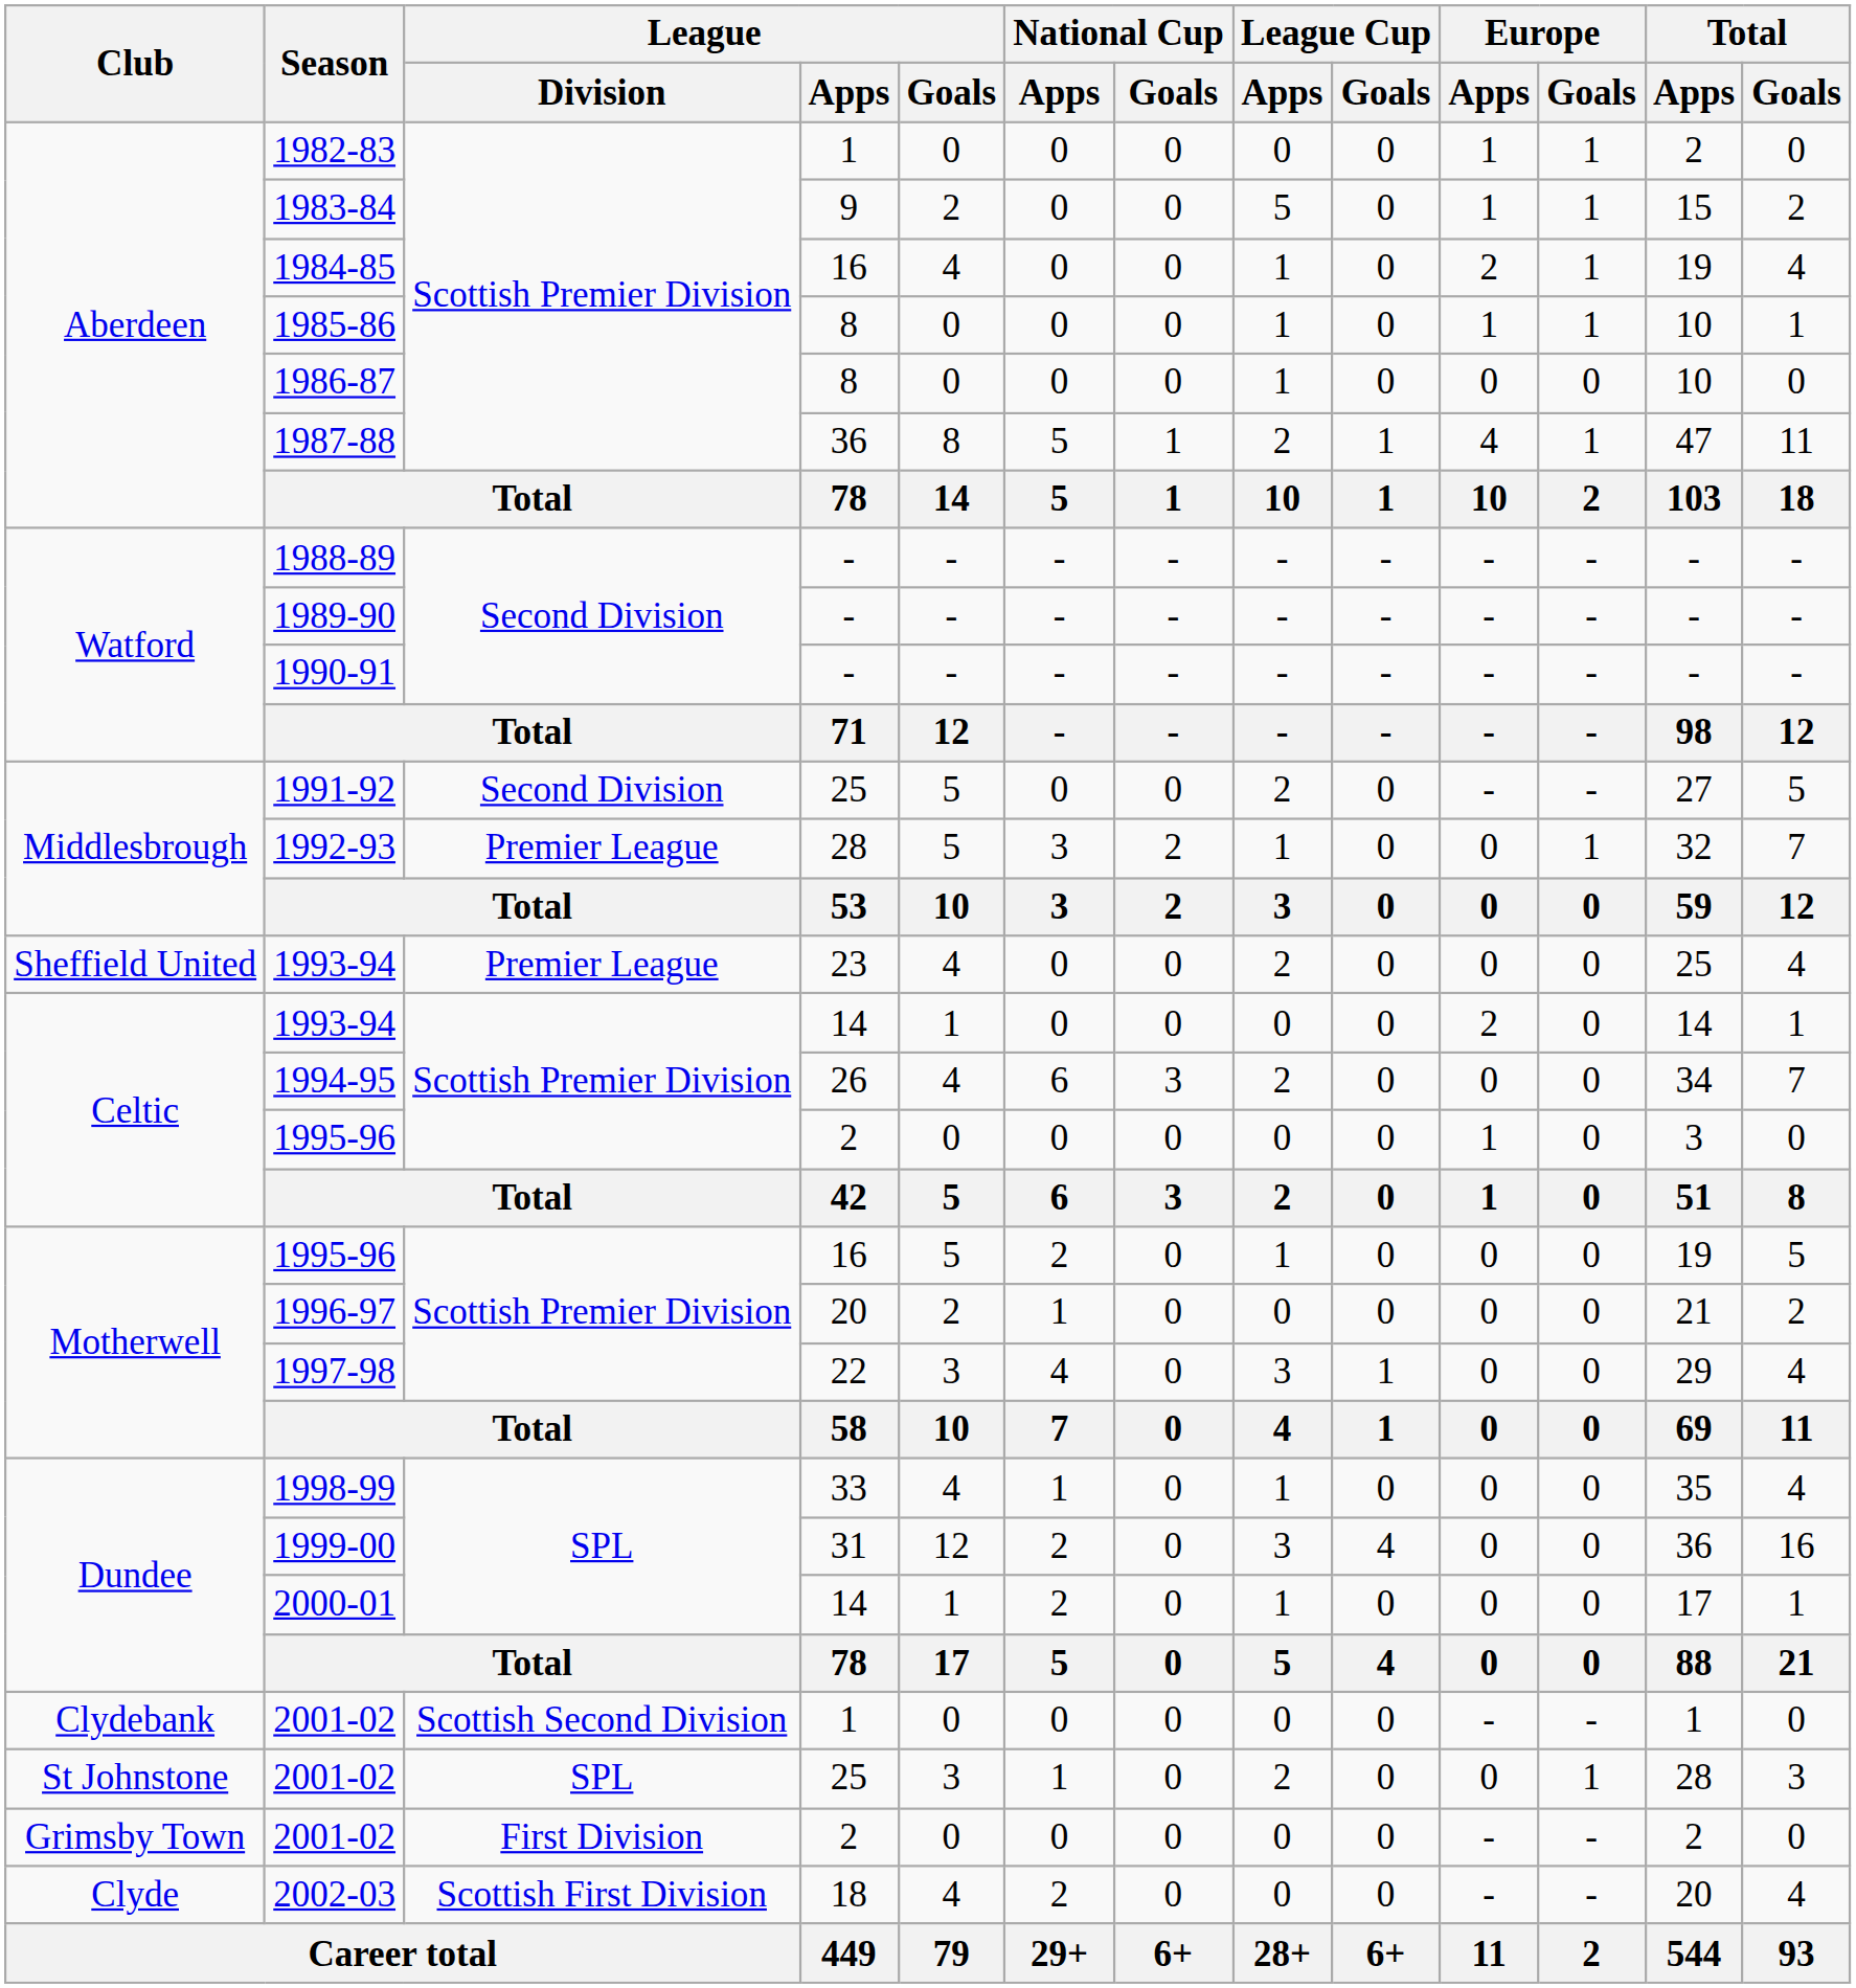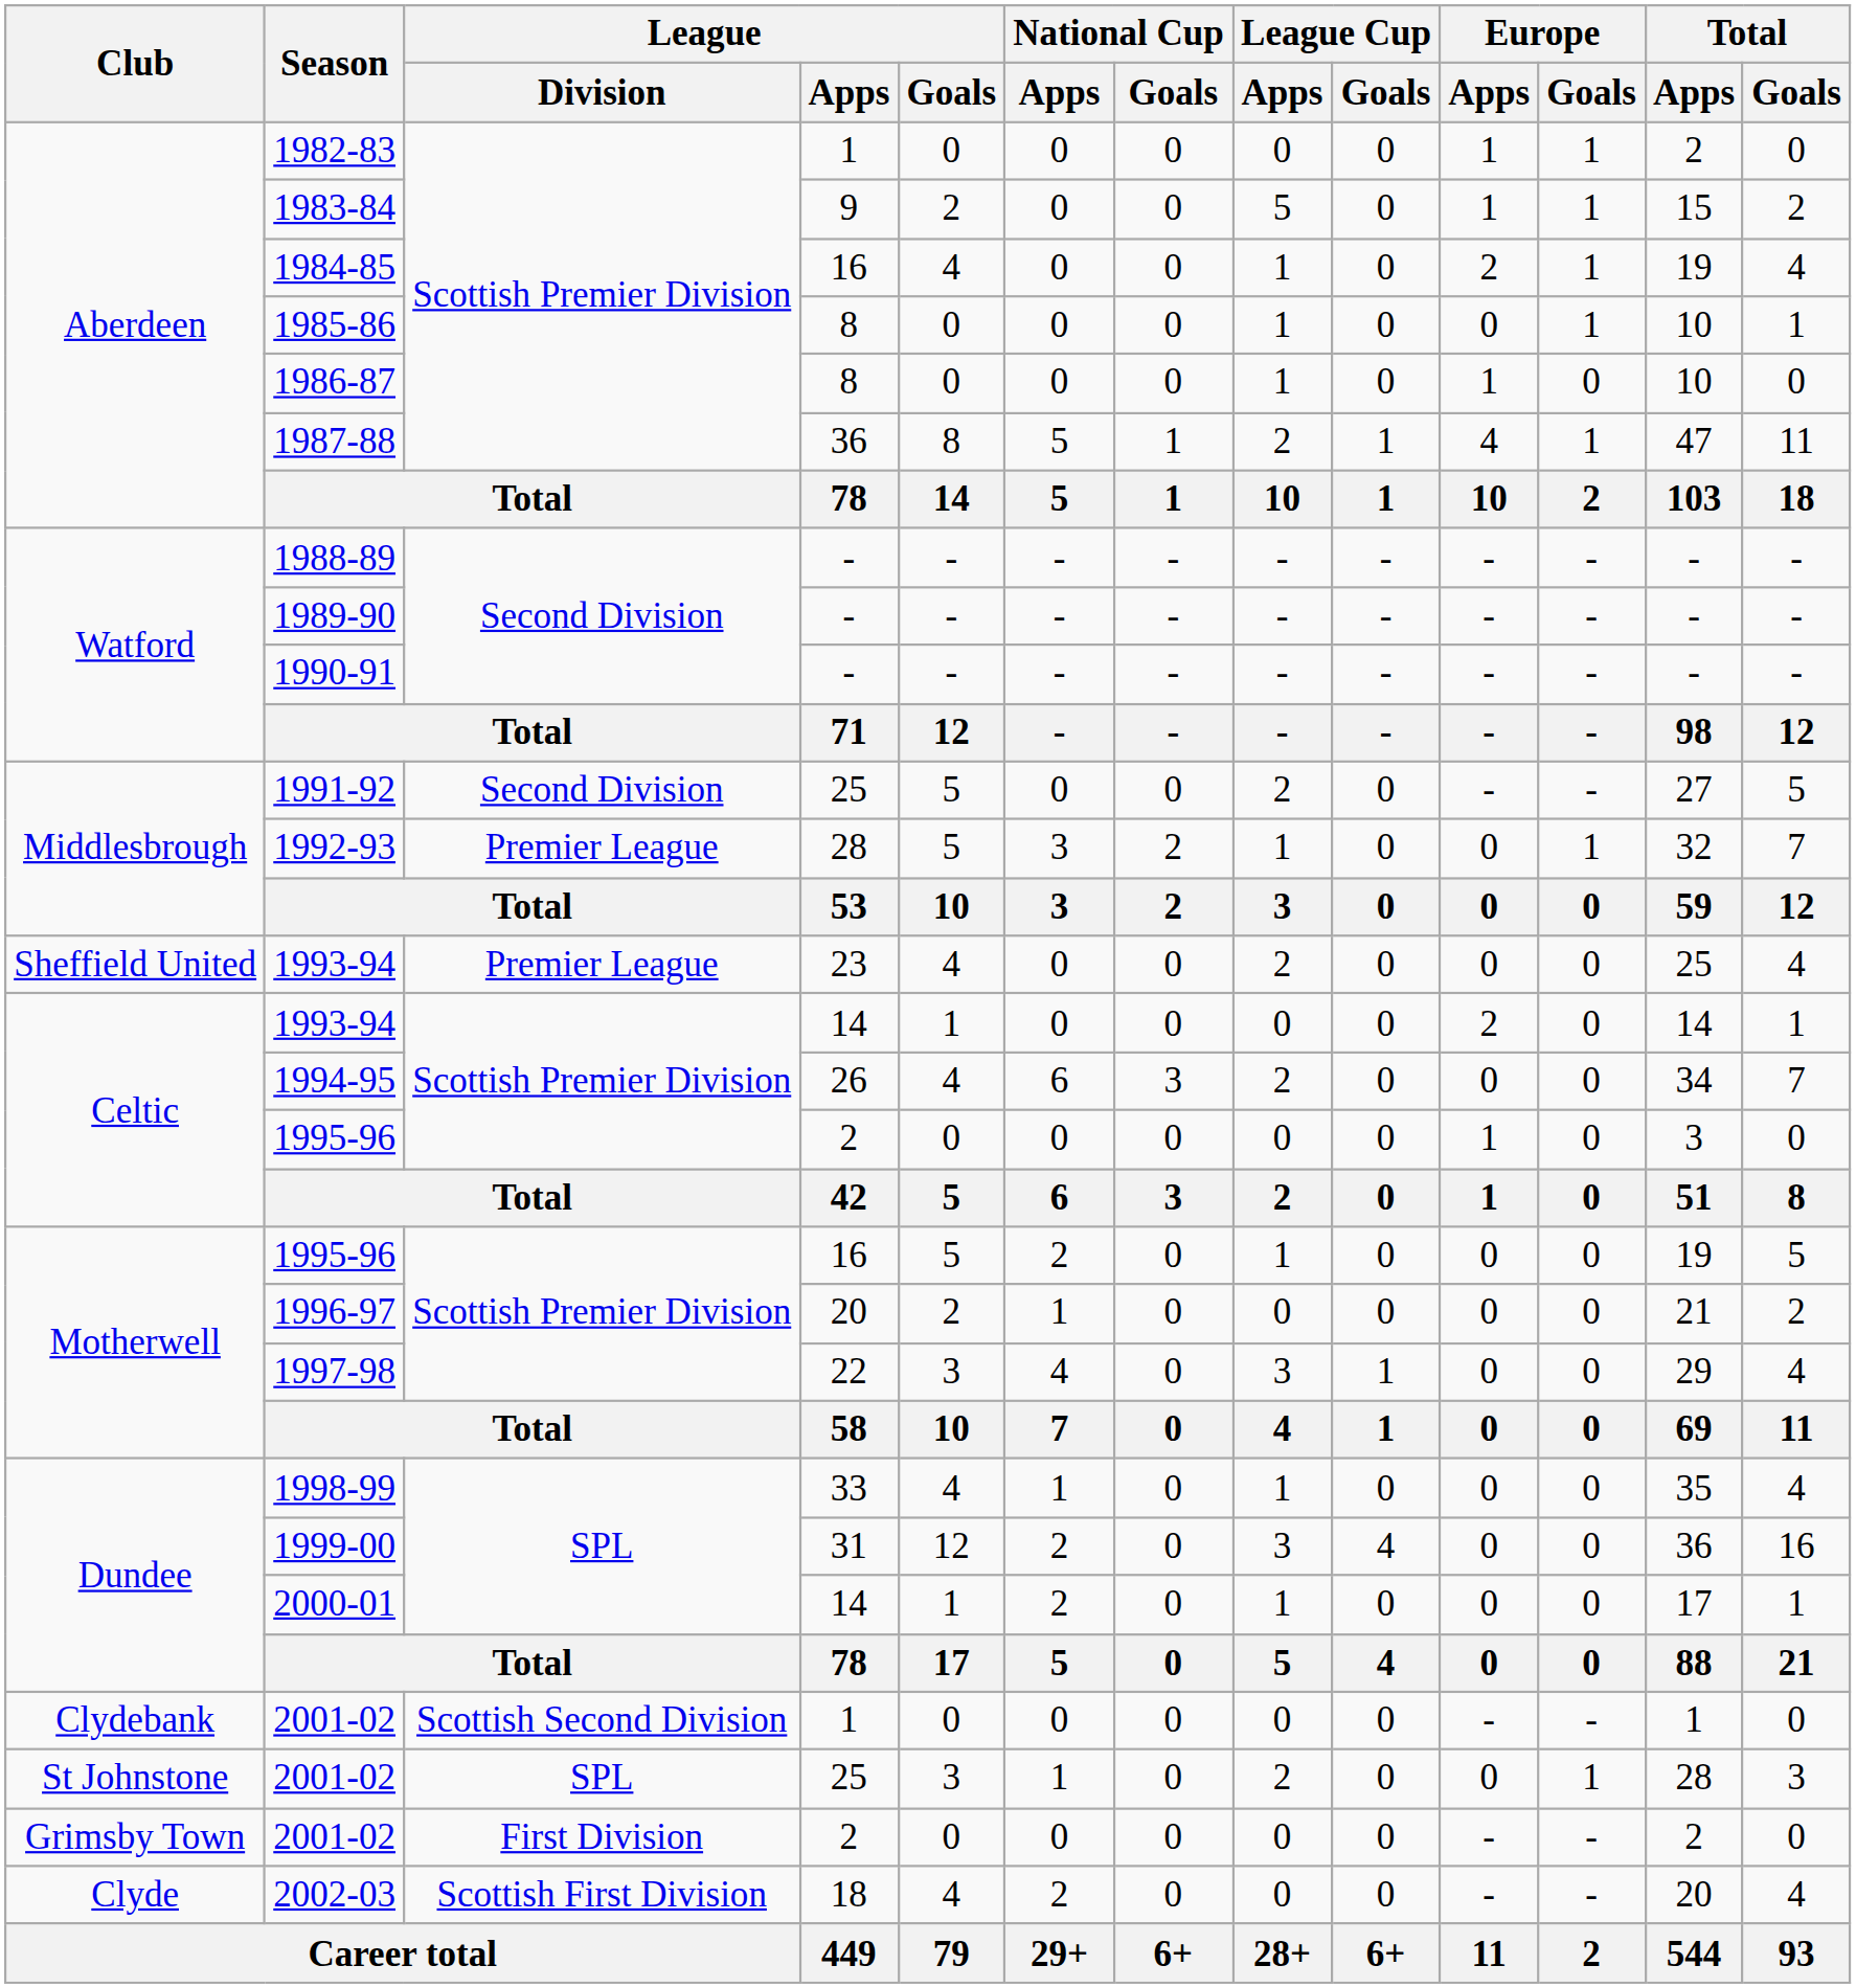 <table class="wikitable" style="text-align:center">
 <tr>
 <th rowspan="2">Club</th>
 <th rowspan="2">Season</th>
 <th colspan="3">League</th>
 <th colspan="2">National Cup</th>
 <th colspan="2">League Cup</th>
 <th colspan="2">Europe</th>
 <th colspan="2">Total</th>
 </tr>
 <tr>
 <th>Division</th>
 <th>Apps</th>
 <th>Goals</th>
 <th>Apps</th>
 <th>Goals</th>
 <th>Apps</th>
 <th>Goals</th>
 <th>Apps</th>
 <th>Goals</th>
 <th>Apps</th>
 <th>Goals</th>
 </tr>
 <tr>
 <td rowspan="7"><a href='#'>Aberdeen</a></td>
 <td><a href='#'>1982-83</a></td>
 <td rowspan="6"><a href='#'>Scottish Premier Division</a></td>
 <td>1</td>
 <td>0</td>
 <td>0</td>
 <td>0</td>
 <td>0</td>
 <td>0</td>
 <td>1</td>
 <td>1</td>
 <td>2</td>
 <td>0</td>
 </tr>
 <tr>
 <td><a href='#'>1983-84</a></td>
 <td>9</td>
 <td>2</td>
 <td>0</td>
 <td>0</td>
 <td>5</td>
 <td>0</td>
 <td>1</td>
 <td>1</td>
 <td>15</td>
 <td>2</td>
 </tr>
 <tr>
 <td><a href='#'>1984-85</a></td>
 <td>16</td>
 <td>4</td>
 <td>0</td>
 <td>0</td>
 <td>1</td>
 <td>0</td>
 <td>2</td>
 <td>1</td>
 <td>19</td>
 <td>4</td>
 </tr>
 <tr>
 <td><a href='#'>1985-86</a></td>
 <td>8</td>
 <td>0</td>
 <td>0</td>
 <td>0</td>
 <td>1</td>
 <td>0</td>
-<td>1</td>
+<td>0</td>
 <td>1</td>
 <td>10</td>
 <td>1</td>
 </tr>
 <tr>
 <td><a href='#'>1986-87</a></td>
 <td>8</td>
 <td>0</td>
 <td>0</td>
 <td>0</td>
 <td>1</td>
 <td>0</td>
-<td>0</td>
+<td>1</td>
 <td>0</td>
 <td>10</td>
 <td>0</td>
 </tr>
 <tr>
 <td><a href='#'>1987-88</a></td>
 <td>36</td>
 <td>8</td>
 <td>5</td>
 <td>1</td>
 <td>2</td>
 <td>1</td>
 <td>4</td>
 <td>1</td>
 <td>47</td>
 <td>11</td>
 </tr>
 <tr>
 <th colspan="2">Total</th>
 <th>78</th>
 <th>14</th>
 <th>5</th>
 <th>1</th>
 <th>10</th>
 <th>1</th>
 <th>10</th>
 <th>2</th>
 <th>103</th>
 <th>18</th>
 </tr>
 <tr>
 <td rowspan="4"><a href='#'>Watford</a></td>
 <td><a href='#'>1988-89</a></td>
 <td rowspan="3"><a href='#'>Second Division</a></td>
 <td>-</td>
 <td>-</td>
 <td>-</td>
 <td>-</td>
 <td>-</td>
 <td>-</td>
 <td>-</td>
 <td>-</td>
 <td>-</td>
 <td>-</td>
 </tr>
 <tr>
 <td><a href='#'>1989-90</a></td>
 <td>-</td>
 <td>-</td>
 <td>-</td>
 <td>-</td>
 <td>-</td>
 <td>-</td>
 <td>-</td>
 <td>-</td>
 <td>-</td>
 <td>-</td>
 </tr>
 <tr>
 <td><a href='#'>1990-91</a></td>
 <td>-</td>
 <td>-</td>
 <td>-</td>
 <td>-</td>
 <td>-</td>
 <td>-</td>
 <td>-</td>
 <td>-</td>
 <td>-</td>
 <td>-</td>
 </tr>
 <tr>
 <th colspan="2">Total</th>
 <th>71</th>
 <th>12</th>
 <th>-</th>
 <th>-</th>
 <th>-</th>
 <th>-</th>
 <th>-</th>
 <th>-</th>
 <th>98</th>
 <th>12</th>
 </tr>
 <tr>
 <td rowspan="3"><a href='#'>Middlesbrough</a></td>
 <td><a href='#'>1991-92</a></td>
 <td><a href='#'>Second Division</a></td>
 <td>25</td>
 <td>5</td>
 <td>0</td>
 <td>0</td>
 <td>2</td>
 <td>0</td>
 <td>-</td>
 <td>-</td>
 <td>27</td>
 <td>5</td>
 </tr>
 <tr>
 <td><a href='#'>1992-93</a></td>
 <td><a href='#'>Premier League</a></td>
 <td>28</td>
 <td>5</td>
 <td>3</td>
 <td>2</td>
 <td>1</td>
 <td>0</td>
 <td>0</td>
 <td>1</td>
 <td>32</td>
 <td>7</td>
 </tr>
 <tr>
 <th colspan="2">Total</th>
 <th>53</th>
 <th>10</th>
 <th>3</th>
 <th>2</th>
 <th>3</th>
 <th>0</th>
 <th>0</th>
 <th>0</th>
 <th>59</th>
 <th>12</th>
 </tr>
 <tr>
 <td><a href='#'>Sheffield United</a></td>
 <td><a href='#'>1993-94</a></td>
 <td><a href='#'>Premier League</a></td>
 <td>23</td>
 <td>4</td>
 <td>0</td>
 <td>0</td>
 <td>2</td>
 <td>0</td>
 <td>0</td>
 <td>0</td>
 <td>25</td>
 <td>4</td>
 </tr>
 <tr>
 <td rowspan="4"><a href='#'>Celtic</a></td>
 <td><a href='#'>1993-94</a></td>
 <td rowspan="3"><a href='#'>Scottish Premier Division</a></td>
 <td>14</td>
 <td>1</td>
 <td>0</td>
 <td>0</td>
 <td>0</td>
 <td>0</td>
 <td>2</td>
 <td>0</td>
 <td>14</td>
 <td>1</td>
 </tr>
 <tr>
 <td><a href='#'>1994-95</a></td>
 <td>26</td>
 <td>4</td>
 <td>6</td>
 <td>3</td>
 <td>2</td>
 <td>0</td>
 <td>0</td>
 <td>0</td>
 <td>34</td>
 <td>7</td>
 </tr>
 <tr>
 <td><a href='#'>1995-96</a></td>
 <td>2</td>
 <td>0</td>
 <td>0</td>
 <td>0</td>
 <td>0</td>
 <td>0</td>
 <td>1</td>
 <td>0</td>
 <td>3</td>
 <td>0</td>
 </tr>
 <tr>
 <th colspan="2">Total</th>
 <th>42</th>
 <th>5</th>
 <th>6</th>
 <th>3</th>
 <th>2</th>
 <th>0</th>
 <th>1</th>
 <th>0</th>
 <th>51</th>
 <th>8</th>
 </tr>
 <tr>
 <td rowspan="4"><a href='#'>Motherwell</a></td>
 <td><a href='#'>1995-96</a></td>
 <td rowspan="3"><a href='#'>Scottish Premier Division</a></td>
 <td>16</td>
 <td>5</td>
 <td>2</td>
 <td>0</td>
 <td>1</td>
 <td>0</td>
 <td>0</td>
 <td>0</td>
 <td>19</td>
 <td>5</td>
 </tr>
 <tr>
 <td><a href='#'>1996-97</a></td>
 <td>20</td>
 <td>2</td>
 <td>1</td>
 <td>0</td>
 <td>0</td>
 <td>0</td>
 <td>0</td>
 <td>0</td>
 <td>21</td>
 <td>2</td>
 </tr>
 <tr>
 <td><a href='#'>1997-98</a></td>
 <td>22</td>
 <td>3</td>
 <td>4</td>
 <td>0</td>
 <td>3</td>
 <td>1</td>
 <td>0</td>
 <td>0</td>
 <td>29</td>
 <td>4</td>
 </tr>
 <tr>
 <th colspan="2">Total</th>
 <th>58</th>
 <th>10</th>
 <th>7</th>
 <th>0</th>
 <th>4</th>
 <th>1</th>
 <th>0</th>
 <th>0</th>
 <th>69</th>
 <th>11</th>
 </tr>
 <tr>
 <td rowspan="4"><a href='#'>Dundee</a></td>
 <td><a href='#'>1998-99</a></td>
 <td rowspan="3"><a href='#'>SPL</a></td>
 <td>33</td>
 <td>4</td>
 <td>1</td>
 <td>0</td>
 <td>1</td>
 <td>0</td>
 <td>0</td>
 <td>0</td>
 <td>35</td>
 <td>4</td>
 </tr>
 <tr>
 <td><a href='#'>1999-00</a></td>
 <td>31</td>
 <td>12</td>
 <td>2</td>
 <td>0</td>
 <td>3</td>
 <td>4</td>
 <td>0</td>
 <td>0</td>
 <td>36</td>
 <td>16</td>
 </tr>
 <tr>
 <td><a href='#'>2000-01</a></td>
 <td>14</td>
 <td>1</td>
 <td>2</td>
 <td>0</td>
 <td>1</td>
 <td>0</td>
 <td>0</td>
 <td>0</td>
 <td>17</td>
 <td>1</td>
 </tr>
 <tr>
 <th colspan="2">Total</th>
 <th>78</th>
 <th>17</th>
 <th>5</th>
 <th>0</th>
 <th>5</th>
 <th>4</th>
 <th>0</th>
 <th>0</th>
 <th>88</th>
 <th>21</th>
 </tr>
 <tr>
 <td><a href='#'>Clydebank</a></td>
 <td><a href='#'>2001-02</a></td>
 <td><a href='#'>Scottish Second Division</a></td>
 <td>1</td>
 <td>0</td>
 <td>0</td>
 <td>0</td>
 <td>0</td>
 <td>0</td>
 <td>-</td>
 <td>-</td>
 <td>1</td>
 <td>0</td>
 </tr>
 <tr>
 <td><a href='#'>St Johnstone</a></td>
 <td><a href='#'>2001-02</a></td>
 <td><a href='#'>SPL</a></td>
 <td>25</td>
 <td>3</td>
 <td>1</td>
 <td>0</td>
 <td>2</td>
 <td>0</td>
 <td>0</td>
 <td>1</td>
 <td>28</td>
 <td>3</td>
 </tr>
 <tr>
 <td><a href='#'>Grimsby Town</a></td>
 <td><a href='#'>2001-02</a></td>
 <td><a href='#'>First Division</a></td>
 <td>2</td>
 <td>0</td>
 <td>0</td>
 <td>0</td>
 <td>0</td>
 <td>0</td>
 <td>-</td>
 <td>-</td>
 <td>2</td>
 <td>0</td>
 </tr>
 <tr>
 <td><a href='#'>Clyde</a></td>
 <td><a href='#'>2002-03</a></td>
 <td><a href='#'>Scottish First Division</a></td>
 <td>18</td>
 <td>4</td>
 <td>2</td>
 <td>0</td>
 <td>0</td>
 <td>0</td>
 <td>-</td>
 <td>-</td>
 <td>20</td>
 <td>4</td>
 </tr>
 <tr>
 <th colspan="3">Career total</th>
 <th>449</th>
 <th>79</th>
 <th>29+</th>
 <th>6+</th>
 <th>28+</th>
 <th>6+</th>
 <th>11</th>
 <th>2</th>
 <th>544</th>
 <th>93</th>
 </tr>
 </table>
